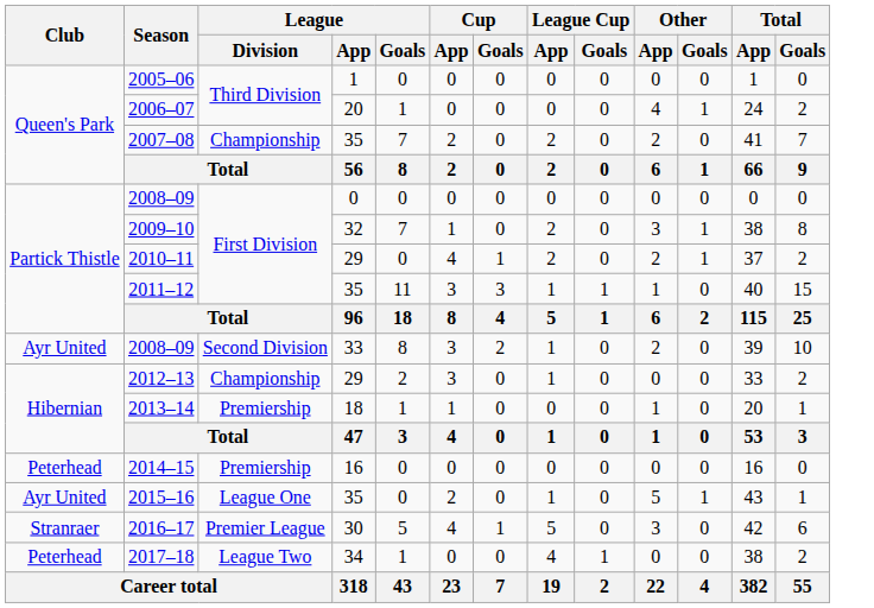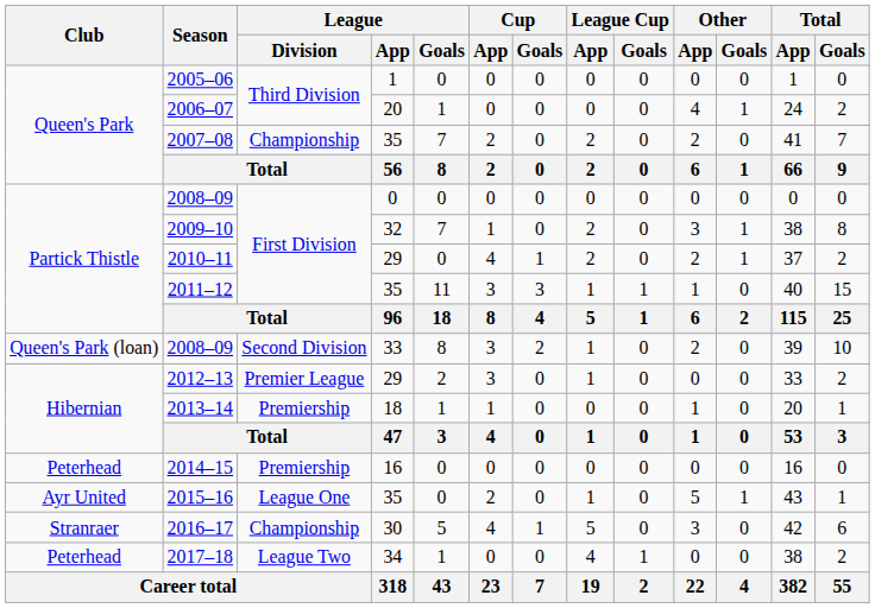 <table class="wikitable" style="text-align:center">
 <tr>
 <th rowspan="2">Club</th>
 <th rowspan="2">Season</th>
 <th colspan="3">League</th>
 <th colspan="2">Cup</th>
 <th colspan="2">League Cup</th>
 <th colspan="2">Other</th>
 <th colspan="2">Total</th>
 </tr>
 <tr>
 <th>Division</th>
 <th>App</th>
 <th>Goals</th>
 <th>App</th>
 <th>Goals</th>
 <th>App</th>
 <th>Goals</th>
 <th>App</th>
 <th>Goals</th>
 <th>App</th>
 <th>Goals</th>
 </tr>
 <tr>
 <td rowspan="4"><a href='#'>Queen's Park</a></td>
 <td><a href='#'>2005–06</a></td>
 <td rowspan="2"><a href='#'>Third Division</a></td>
 <td>1</td>
 <td>0</td>
 <td>0</td>
 <td>0</td>
 <td>0</td>
 <td>0</td>
 <td>0</td>
 <td>0</td>
 <td>1</td>
 <td>0</td>
 </tr>
 <tr>
 <td><a href='#'>2006–07</a></td>
 <td>20</td>
 <td>1</td>
 <td>0</td>
 <td>0</td>
 <td>0</td>
 <td>0</td>
 <td>4</td>
 <td>1</td>
 <td>24</td>
 <td>2</td>
 </tr>
 <tr>
 <td><a href='#'>2007–08</a></td>
 <td><a href='#'>Championship</a></td>
 <td>35</td>
 <td>7</td>
 <td>2</td>
 <td>0</td>
 <td>2</td>
 <td>0</td>
 <td>2</td>
 <td>0</td>
 <td>41</td>
 <td>7</td>
 </tr>
 <tr>
 <th colspan="2">Total</th>
 <th>56</th>
 <th>8</th>
 <th>2</th>
 <th>0</th>
 <th>2</th>
 <th>0</th>
 <th>6</th>
 <th>1</th>
 <th>66</th>
 <th>9</th>
 </tr>
 <tr>
 <td rowspan="5"><a href='#'>Partick Thistle</a></td>
 <td><a href='#'>2008–09</a></td>
 <td rowspan="4"><a href='#'>First Division</a></td>
 <td>0</td>
 <td>0</td>
 <td>0</td>
 <td>0</td>
 <td>0</td>
 <td>0</td>
 <td>0</td>
 <td>0</td>
 <td>0</td>
 <td>0</td>
 </tr>
 <tr>
 <td><a href='#'>2009–10</a></td>
 <td>32</td>
 <td>7</td>
 <td>1</td>
 <td>0</td>
 <td>2</td>
 <td>0</td>
 <td>3</td>
 <td>1</td>
 <td>38</td>
 <td>8</td>
 </tr>
 <tr>
 <td><a href='#'>2010–11</a></td>
 <td>29</td>
 <td>0</td>
 <td>4</td>
 <td>1</td>
 <td>2</td>
 <td>0</td>
 <td>2</td>
 <td>1</td>
 <td>37</td>
 <td>2</td>
 </tr>
 <tr>
 <td><a href='#'>2011–12</a></td>
 <td>35</td>
 <td>11</td>
 <td>3</td>
 <td>3</td>
 <td>1</td>
 <td>1</td>
 <td>1</td>
 <td>0</td>
 <td>40</td>
 <td>15</td>
 </tr>
 <tr>
 <th colspan="2">Total</th>
 <th>96</th>
 <th>18</th>
 <th>8</th>
 <th>4</th>
 <th>5</th>
 <th>1</th>
 <th>6</th>
 <th>2</th>
 <th>115</th>
 <th>25</th>
 </tr>
 <tr>
-<td><a href='#'>Ayr United</a></td>
+<td><a href='#'>Queen's Park</a> (loan)</td>
 <td><a href='#'>2008–09</a></td>
 <td><a href='#'>Second Division</a></td>
 <td>33</td>
 <td>8</td>
 <td>3</td>
 <td>2</td>
 <td>1</td>
 <td>0</td>
 <td>2</td>
 <td>0</td>
 <td>39</td>
 <td>10</td>
 </tr>
 <tr>
 <td rowspan="3"><a href='#'>Hibernian</a></td>
 <td><a href='#'>2012–13</a></td>
-<td><a href='#'>Championship</a></td>
+<td><a href='#'>Premier League</a></td>
 <td>29</td>
 <td>2</td>
 <td>3</td>
 <td>0</td>
 <td>1</td>
 <td>0</td>
 <td>0</td>
 <td>0</td>
 <td>33</td>
 <td>2</td>
 </tr>
 <tr>
 <td><a href='#'>2013–14</a></td>
 <td><a href='#'>Premiership</a></td>
 <td>18</td>
 <td>1</td>
 <td>1</td>
 <td>0</td>
 <td>0</td>
 <td>0</td>
 <td>1</td>
 <td>0</td>
 <td>20</td>
 <td>1</td>
 </tr>
 <tr>
 <th colspan="2">Total</th>
 <th>47</th>
 <th>3</th>
 <th>4</th>
 <th>0</th>
 <th>1</th>
 <th>0</th>
 <th>1</th>
 <th>0</th>
 <th>53</th>
 <th>3</th>
 </tr>
 <tr>
 <td><a href='#'>Peterhead</a></td>
 <td><a href='#'>2014–15</a></td>
 <td><a href='#'>Premiership</a></td>
 <td>16</td>
 <td>0</td>
 <td>0</td>
 <td>0</td>
 <td>0</td>
 <td>0</td>
 <td>0</td>
 <td>0</td>
 <td>16</td>
 <td>0</td>
 </tr>
 <tr>
 <td><a href='#'>Ayr United</a></td>
 <td><a href='#'>2015–16</a></td>
 <td><a href='#'>League One</a></td>
 <td>35</td>
 <td>0</td>
 <td>2</td>
 <td>0</td>
 <td>1</td>
 <td>0</td>
 <td>5</td>
 <td>1</td>
 <td>43</td>
 <td>1</td>
 </tr>
 <tr>
 <td><a href='#'>Stranraer</a></td>
 <td><a href='#'>2016–17</a></td>
-<td><a href='#'>Premier League</a></td>
+<td><a href='#'>Championship</a></td>
 <td>30</td>
 <td>5</td>
 <td>4</td>
 <td>1</td>
 <td>5</td>
 <td>0</td>
 <td>3</td>
 <td>0</td>
 <td>42</td>
 <td>6</td>
 </tr>
 <tr>
 <td><a href='#'>Peterhead</a></td>
 <td><a href='#'>2017–18</a></td>
 <td><a href='#'>League Two</a></td>
 <td>34</td>
 <td>1</td>
 <td>0</td>
 <td>0</td>
 <td>4</td>
 <td>1</td>
 <td>0</td>
 <td>0</td>
 <td>38</td>
 <td>2</td>
 </tr>
 <tr>
 <th colspan="3">Career total</th>
 <th>318</th>
 <th>43</th>
 <th>23</th>
 <th>7</th>
 <th>19</th>
 <th>2</th>
 <th>22</th>
 <th>4</th>
 <th>382</th>
 <th>55</th>
 </tr>
 </table>
